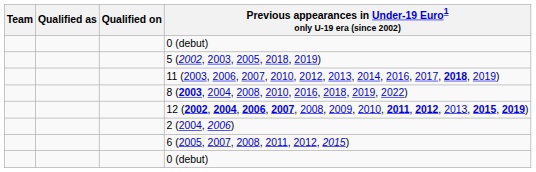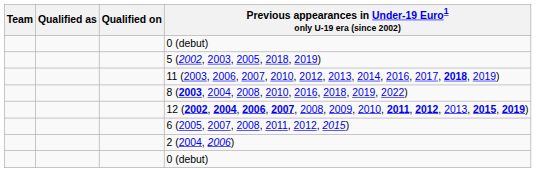 <table class="wikitable sortable">
 <tr>
 <th>Team</th>
 <th>Qualified as</th>
 <th>Qualified on</th>
 <th data-sort-type="number">Previous appearances in <a href='#'>Under-19 Euro</a><sup><a href='#'>1</a></sup><br><small>only U-19 era (since 2002)</small></th>
 </tr>
 <tr>
 <td></td>
 <td></td>
 <td></td>
 <td>0 (debut)</td>
 </tr>
 <tr>
 <td></td>
 <td></td>
 <td></td>
 <td>5 (<em><a href='#'>2002</a></em>, <a href='#'>2003</a>, <a href='#'>2005</a>, <a href='#'>2018</a>, <a href='#'>2019</a>)</td>
 </tr>
 <tr>
 <td></td>
 <td></td>
 <td></td>
 <td>11 (<a href='#'>2003</a>, <a href='#'>2006</a>, <a href='#'>2007</a>, <a href='#'>2010</a>, <a href='#'>2012</a>, <a href='#'>2013</a>, <a href='#'>2014</a>, <a href='#'>2016</a>, <a href='#'>2017</a>, <strong><a href='#'>2018</a></strong>, <a href='#'>2019</a>)</td>
 </tr>
 <tr>
 <td></td>
 <td></td>
 <td></td>
 <td>8 (<strong><a href='#'>2003</a></strong>, <a href='#'>2004</a>, <a href='#'>2008</a>, <a href='#'>2010</a>, <a href='#'>2016</a>, <a href='#'>2018</a>, <a href='#'>2019</a>, <a href='#'>2022</a>)</td>
 </tr>
 <tr>
 <td></td>
 <td></td>
 <td></td>
 <td>12 (<strong><a href='#'>2002</a></strong>, <strong><a href='#'>2004</a></strong>, <strong><a href='#'>2006</a></strong>, <strong><a href='#'>2007</a></strong>, <a href='#'>2008</a>, <a href='#'>2009</a>, <a href='#'>2010</a>, <strong><a href='#'>2011</a></strong>, <strong><a href='#'>2012</a></strong>, <a href='#'>2013</a>, <strong><a href='#'>2015</a></strong>, <strong><a href='#'>2019</a></strong>)</td>
 </tr>
 <tr>
 <td></td>
 <td></td>
 <td></td>
-<td>2 (<a href='#'>2004</a>, <em><a href='#'>2006</a></em>)</td>
+<td>6 (<a href='#'>2005</a>, <a href='#'>2007</a>, <a href='#'>2008</a>, <a href='#'>2011</a>, <a href='#'>2012</a>, <em><a href='#'>2015</a></em>)</td>
 </tr>
 <tr>
 <td></td>
 <td></td>
 <td></td>
-<td>6 (<a href='#'>2005</a>, <a href='#'>2007</a>, <a href='#'>2008</a>, <a href='#'>2011</a>, <a href='#'>2012</a>, <em><a href='#'>2015</a></em>)</td>
+<td>2 (<a href='#'>2004</a>, <em><a href='#'>2006</a></em>)</td>
 </tr>
 <tr>
 <td></td>
 <td></td>
 <td></td>
 <td>0 (debut)</td>
 </tr>
 </table>
